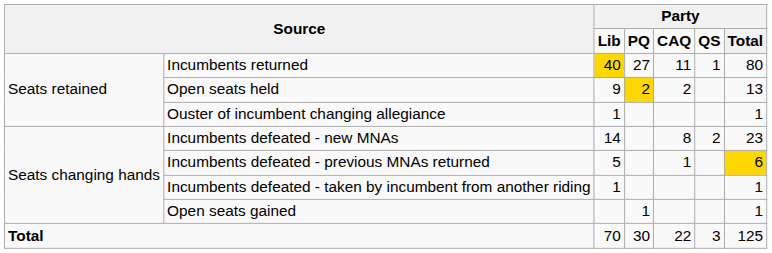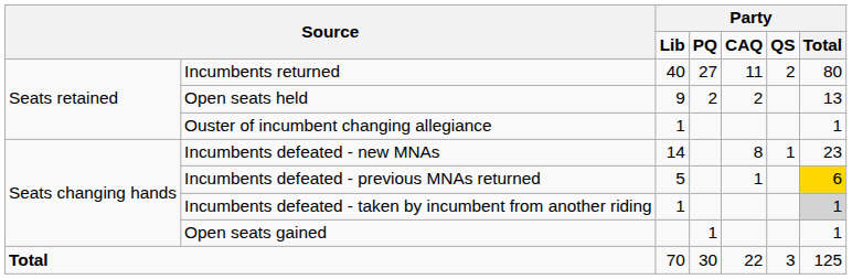 <table class="wikitable" style="text-align:right;">
 <tr>
 <th colspan="2" rowspan="2">Source</th>
 <th colspan="6">Party</th>
 </tr>
 <tr>
 <td><strong>Lib</strong></td>
 <td><strong>PQ</strong></td>
 <td><strong>CAQ</strong></td>
 <td><strong>QS</strong></td>
 <th>Total</th>
 </tr>
 <tr>
 <td rowspan="3" style="text-align:left;">Seats retained</td>
 <td style="text-align:left;">Incumbents returned</td>
-<td style="background: gold;">40</td>
+<td>40</td>
 <td>27</td>
 <td>11</td>
-<td>1</td>
+<td>2</td>
 <td>80</td>
 </tr>
 <tr>
 <td style="text-align:left;">Open seats held</td>
 <td>9</td>
-<td style="background: gold;">2</td>
+<td>2</td>
 <td>2</td>
 <td></td>
 <td>13</td>
 </tr>
 <tr>
 <td style="text-align:left;">Ouster of incumbent changing allegiance</td>
 <td>1</td>
 <td></td>
 <td></td>
 <td></td>
 <td>1</td>
 </tr>
 <tr>
 <td rowspan="4" style="text-align:left;">Seats changing hands</td>
 <td style="text-align:left;">Incumbents defeated - new MNAs</td>
 <td>14</td>
 <td></td>
 <td>8</td>
-<td>2</td>
+<td>1</td>
 <td>23</td>
 </tr>
 <tr>
 <td style="text-align:left;">Incumbents defeated - previous MNAs returned</td>
 <td>5</td>
 <td></td>
 <td>1</td>
 <td></td>
 <td style="background: gold;">6</td>
 </tr>
 <tr>
 <td style="text-align:left;">Incumbents defeated - taken by incumbent from another riding</td>
 <td>1</td>
 <td></td>
 <td></td>
 <td></td>
-<td>1</td>
+<td style="background: lightgrey;">1</td>
 </tr>
 <tr>
 <td style="text-align:left;">Open seats gained</td>
 <td></td>
 <td>1</td>
 <td></td>
 <td></td>
 <td>1</td>
 </tr>
 <tr>
 <td colspan="2" style="text-align:left;"><strong>Total</strong></td>
 <td>70</td>
 <td>30</td>
 <td>22</td>
 <td>3</td>
 <td>125</td>
 </tr>
 </table>
